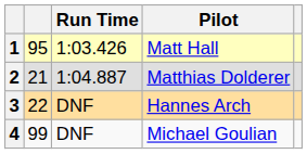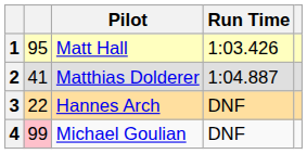 <table class="wikitable" style="font-size: 95%;">
 <tr>
 <th></th>
 <th></th>
+<th>Pilot</th>
 <th>Run Time</th>
-<th>Pilot</th>
 <th></th>
 </tr>
 <tr>
 <th>1</th>
 <td style="background:#ffffbf;">95</td>
+<td style="background:#ffffbf;"> <a href='#'>Matt Hall</a></td>
 <td style="background:#ffffbf;">1:03.426</td>
-<td style="background:#ffffbf;"> <a href='#'>Matt Hall</a></td>
 <td style="background:#ffffbf;"></td>
 </tr>
 <tr>
 <th>2</th>
-<td style="background:#dfdfdf;">21</td>
+<td style="background:#dfdfdf;">41</td>
+<td style="background:#dfdfdf;"> <a href='#'>Matthias Dolderer</a></td>
 <td style="background:#dfdfdf;">1:04.887</td>
-<td style="background:#dfdfdf;"> <a href='#'>Matthias Dolderer</a></td>
 <td style="background:#dfdfdf;"></td>
 </tr>
 <tr>
 <th>3</th>
 <td style="background:#ffdf9f;">22</td>
+<td style="background:#ffdf9f;"> <a href='#'>Hannes Arch</a></td>
 <td style="background:#ffdf9f;">DNF</td>
-<td style="background:#ffdf9f;"> <a href='#'>Hannes Arch</a></td>
 <td style="background:#ffdf9f;"></td>
 </tr>
 <tr>
 <th>4</th>
-<td>99</td>
+<td style="background: pink;">99</td>
+<td> <a href='#'>Michael Goulian</a></td>
 <td>DNF</td>
-<td> <a href='#'>Michael Goulian</a></td>
 <td></td>
 </tr>
 </table>
